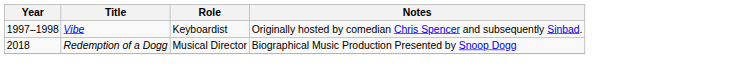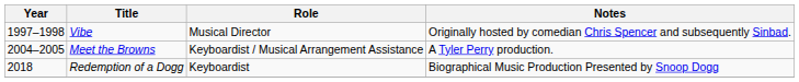 <table class="wikitable plainrowheaders sortable" style="margin-right: 0;">
 <tr>
 <th scope="col">Year</th>
 <th scope="col">Title</th>
 <th scope="col">Role</th>
 <th scope="col" class="unsortable">Notes</th>
 </tr>
 <tr>
 <td>1997–1998</td>
 <td><em><a href='#'>Vibe</a></em> </td>
-<td>Keyboardist</td>
+<td>Musical Director</td>
 <td>Originally hosted by comedian <a href='#'>Chris Spencer</a> and subsequently <a href='#'>Sinbad</a>.</td>
+</tr>
+<tr>
+<td>2004–2005</td>
+<td><em><a href='#'>Meet the Browns</a></em> </td>
+<td>Keyboardist / Musical Arrangement Assistance</td>
+<td>A <a href='#'>Tyler Perry</a> production.</td>
 </tr>
 <tr>
 <td>2018</td>
 <td><em>Redemption of a Dogg</em> </td>
-<td>Musical Director</td>
+<td>Keyboardist</td>
 <td>Biographical Music Production Presented by <a href='#'>Snoop Dogg</a></td>
 </tr>
 <tr>
 </tr>
 </table>
